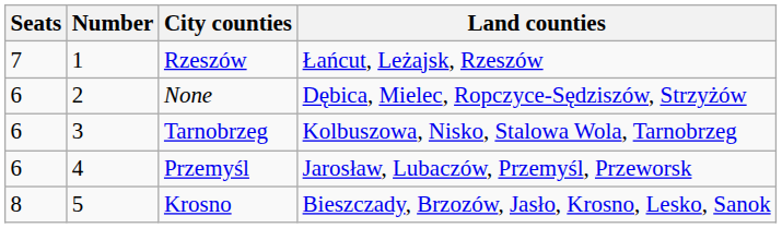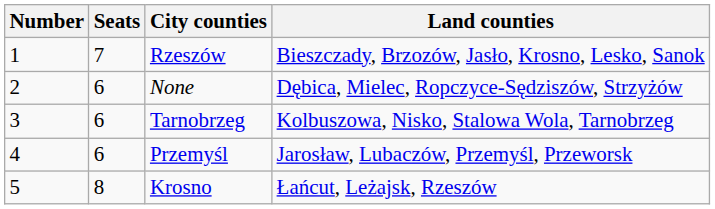 <table class=wikitable>
 <tr>
+<th>Number</th>
 <th>Seats</th>
-<th>Number</th>
 <th>City counties</th>
 <th>Land counties</th>
 </tr>
 <tr>
+<td>1</td>
 <td>7</td>
-<td>1</td>
 <td><a href='#'>Rzeszów</a></td>
-<td><a href='#'>Łańcut</a>, <a href='#'>Leżajsk</a>, <a href='#'>Rzeszów</a></td>
+<td><a href='#'>Bieszczady</a>, <a href='#'>Brzozów</a>, <a href='#'>Jasło</a>, <a href='#'>Krosno</a>, <a href='#'>Lesko</a>, <a href='#'>Sanok</a></td>
 </tr>
 <tr>
+<td>2</td>
 <td>6</td>
-<td>2</td>
 <td><em>None</em></td>
 <td><a href='#'>Dębica</a>, <a href='#'>Mielec</a>, <a href='#'>Ropczyce-Sędziszów</a>, <a href='#'>Strzyżów</a></td>
 </tr>
 <tr>
+<td>3</td>
 <td>6</td>
-<td>3</td>
 <td><a href='#'>Tarnobrzeg</a></td>
 <td><a href='#'>Kolbuszowa</a>, <a href='#'>Nisko</a>, <a href='#'>Stalowa Wola</a>, <a href='#'>Tarnobrzeg</a></td>
 </tr>
 <tr>
+<td>4</td>
 <td>6</td>
-<td>4</td>
 <td><a href='#'>Przemyśl</a></td>
 <td><a href='#'>Jarosław</a>, <a href='#'>Lubaczów</a>, <a href='#'>Przemyśl</a>, <a href='#'>Przeworsk</a></td>
 </tr>
 <tr>
+<td>5</td>
 <td>8</td>
-<td>5</td>
 <td><a href='#'>Krosno</a></td>
-<td><a href='#'>Bieszczady</a>, <a href='#'>Brzozów</a>, <a href='#'>Jasło</a>, <a href='#'>Krosno</a>, <a href='#'>Lesko</a>, <a href='#'>Sanok</a></td>
+<td><a href='#'>Łańcut</a>, <a href='#'>Leżajsk</a>, <a href='#'>Rzeszów</a></td>
 </tr>
 </table>
